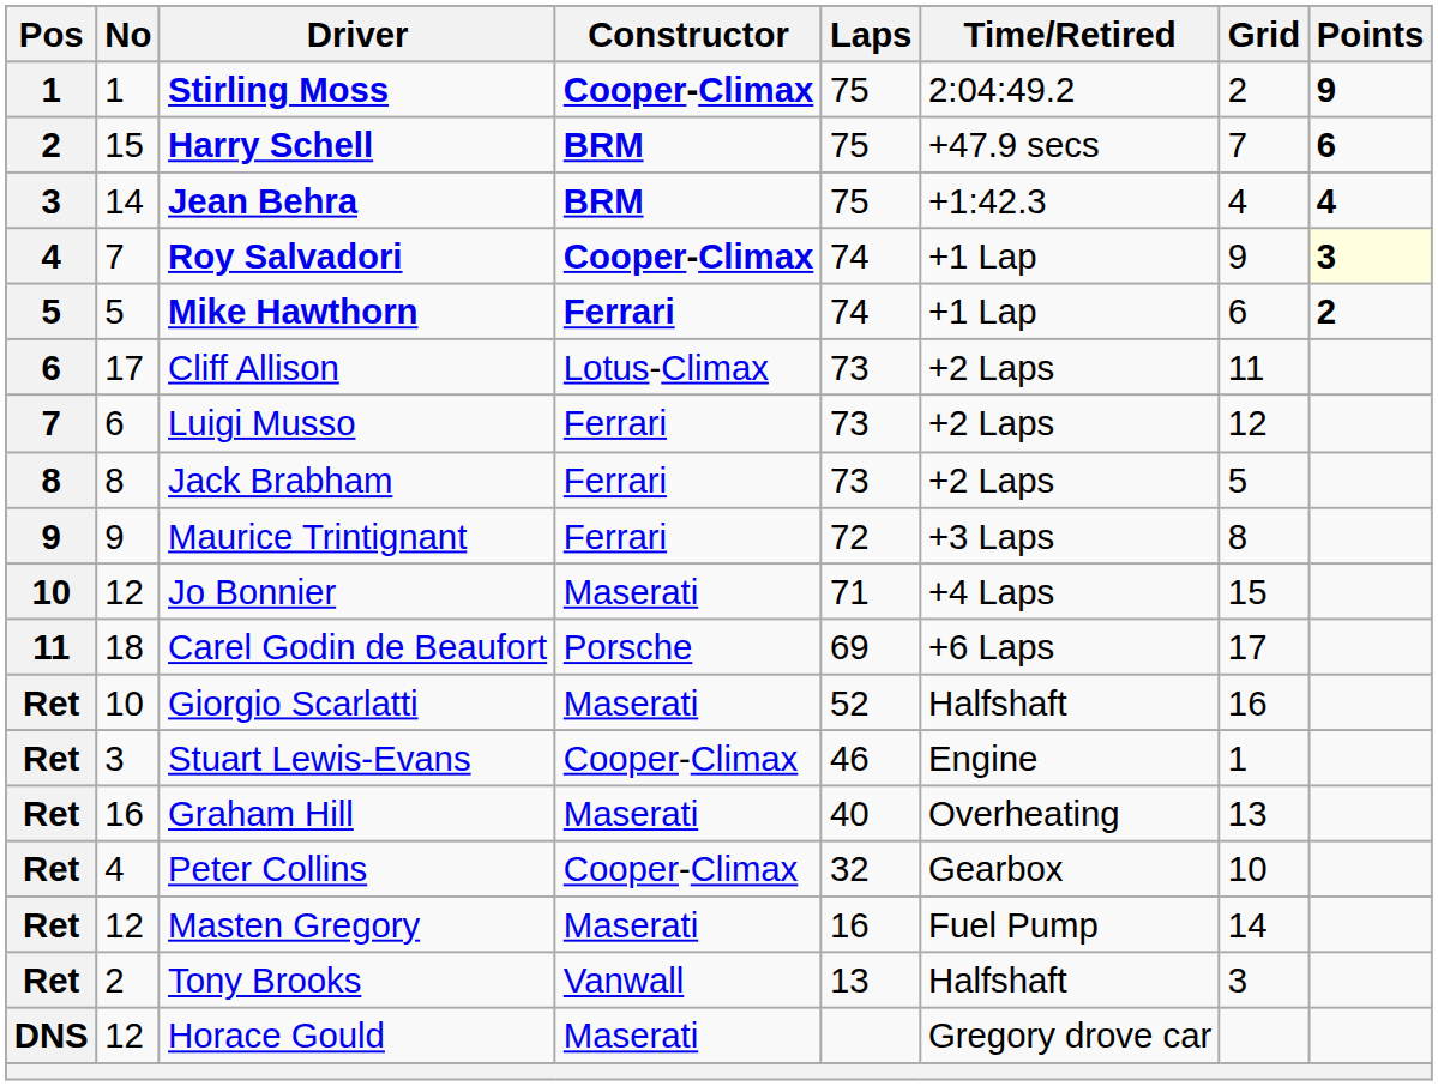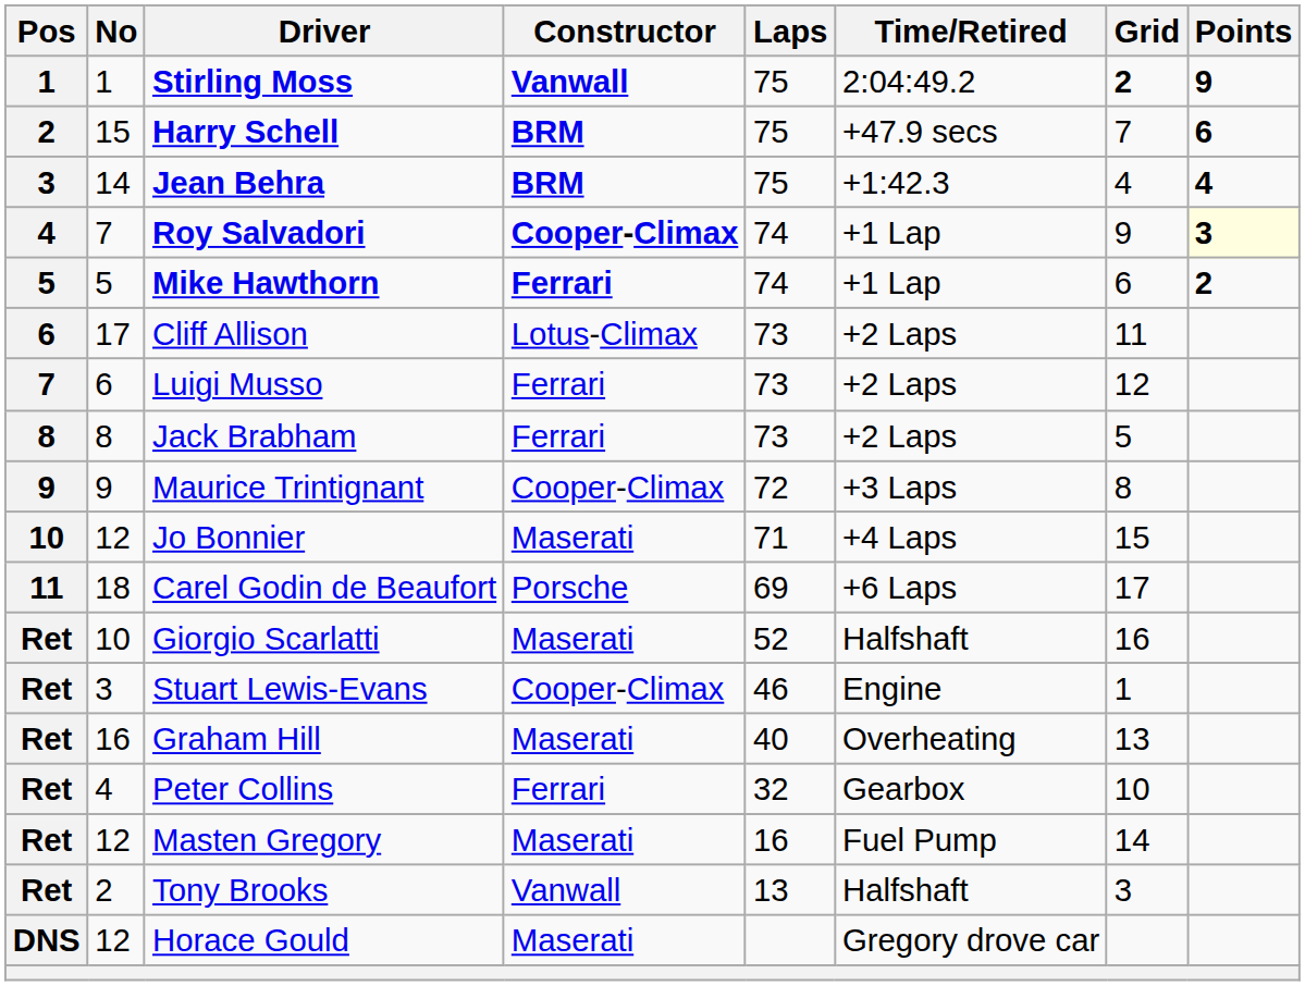 <table class="wikitable" style="font-size: 95%;">
 <tr>
 <th>Pos</th>
 <th>No</th>
 <th>Driver</th>
 <th>Constructor</th>
 <th>Laps</th>
 <th>Time/Retired</th>
 <th>Grid</th>
 <th>Points</th>
 </tr>
 <tr>
 <th>1</th>
 <td>1</td>
 <td> <strong><a href='#'>Stirling Moss</a></strong></td>
-<td><strong><a href='#'>Cooper</a>-<a href='#'>Climax</a></strong></td>
+<td><strong><a href='#'>Vanwall</a></strong></td>
 <td>75</td>
 <td>2:04:49.2</td>
-<td>2</td>
+<td><strong>2</strong></td>
 <td><strong>9</strong></td>
 </tr>
 <tr>
 <th>2</th>
 <td>15</td>
 <td> <strong><a href='#'>Harry Schell</a></strong></td>
 <td><strong><a href='#'>BRM</a></strong></td>
 <td>75</td>
 <td>+47.9 secs</td>
 <td>7</td>
 <td><strong>6</strong></td>
 </tr>
 <tr>
 <th>3</th>
 <td>14</td>
 <td> <strong><a href='#'>Jean Behra</a></strong></td>
 <td><strong><a href='#'>BRM</a></strong></td>
 <td>75</td>
 <td>+1:42.3</td>
 <td>4</td>
 <td><strong>4</strong></td>
 </tr>
 <tr>
 <th>4</th>
 <td>7</td>
 <td> <strong><a href='#'>Roy Salvadori</a></strong></td>
 <td><strong><a href='#'>Cooper</a>-<a href='#'>Climax</a></strong></td>
 <td>74</td>
 <td>+1 Lap</td>
 <td>9</td>
 <td style="background: lightyellow;"><strong>3</strong></td>
 </tr>
 <tr>
 <th>5</th>
 <td>5</td>
 <td> <strong><a href='#'>Mike Hawthorn</a></strong></td>
 <td><strong><a href='#'>Ferrari</a></strong></td>
 <td>74</td>
 <td>+1 Lap</td>
 <td>6</td>
 <td><strong>2</strong></td>
 </tr>
 <tr>
 <th>6</th>
 <td>17</td>
 <td> <a href='#'>Cliff Allison</a></td>
 <td><a href='#'>Lotus</a>-<a href='#'>Climax</a></td>
 <td>73</td>
 <td>+2 Laps</td>
 <td>11</td>
 <td></td>
 </tr>
 <tr>
 <th>7</th>
 <td>6</td>
 <td> <a href='#'>Luigi Musso</a></td>
 <td><a href='#'>Ferrari</a></td>
 <td>73</td>
 <td>+2 Laps</td>
 <td>12</td>
 <td></td>
 </tr>
 <tr>
 <th>8</th>
 <td>8</td>
 <td> <a href='#'>Jack Brabham</a></td>
 <td><a href='#'>Ferrari</a></td>
 <td>73</td>
 <td>+2 Laps</td>
 <td>5</td>
 <td></td>
 </tr>
 <tr>
 <th>9</th>
 <td>9</td>
 <td> <a href='#'>Maurice Trintignant</a></td>
-<td><a href='#'>Ferrari</a></td>
+<td><a href='#'>Cooper</a>-<a href='#'>Climax</a></td>
 <td>72</td>
 <td>+3 Laps</td>
 <td>8</td>
 <td></td>
 </tr>
 <tr>
 <th>10</th>
 <td>12</td>
 <td> <a href='#'>Jo Bonnier</a></td>
 <td><a href='#'>Maserati</a></td>
 <td>71</td>
 <td>+4 Laps</td>
 <td>15</td>
 <td></td>
 </tr>
 <tr>
 <th>11</th>
 <td>18</td>
 <td> <a href='#'>Carel Godin de Beaufort</a></td>
 <td><a href='#'>Porsche</a></td>
 <td>69</td>
 <td>+6 Laps</td>
 <td>17</td>
 <td></td>
 </tr>
 <tr>
 <th>Ret</th>
 <td>10</td>
 <td> <a href='#'>Giorgio Scarlatti</a></td>
 <td><a href='#'>Maserati</a></td>
 <td>52</td>
 <td>Halfshaft</td>
 <td>16</td>
 <td></td>
 </tr>
 <tr>
 <th>Ret</th>
 <td>3</td>
 <td> <a href='#'>Stuart Lewis-Evans</a></td>
 <td><a href='#'>Cooper</a>-<a href='#'>Climax</a></td>
 <td>46</td>
 <td>Engine</td>
 <td>1</td>
 <td></td>
 </tr>
 <tr>
 <th>Ret</th>
 <td>16</td>
 <td> <a href='#'>Graham Hill</a></td>
 <td><a href='#'>Maserati</a></td>
 <td>40</td>
 <td>Overheating</td>
 <td>13</td>
 <td></td>
 </tr>
 <tr>
 <th>Ret</th>
 <td>4</td>
 <td> <a href='#'>Peter Collins</a></td>
-<td><a href='#'>Cooper</a>-<a href='#'>Climax</a></td>
+<td><a href='#'>Ferrari</a></td>
 <td>32</td>
 <td>Gearbox</td>
 <td>10</td>
 <td></td>
 </tr>
 <tr>
 <th>Ret</th>
 <td>12</td>
 <td> <a href='#'>Masten Gregory</a></td>
 <td><a href='#'>Maserati</a></td>
 <td>16</td>
 <td>Fuel Pump</td>
 <td>14</td>
 <td></td>
 </tr>
 <tr>
 <th>Ret</th>
 <td>2</td>
 <td> <a href='#'>Tony Brooks</a></td>
 <td><a href='#'>Vanwall</a></td>
 <td>13</td>
 <td>Halfshaft</td>
 <td>3</td>
 <td></td>
 </tr>
 <tr>
 <th>DNS</th>
 <td>12</td>
 <td> <a href='#'>Horace Gould</a></td>
 <td><a href='#'>Maserati</a></td>
 <td></td>
 <td>Gregory drove car</td>
 <td></td>
 <td></td>
 </tr>
 <tr>
 <th colspan="8"></th>
 </tr>
 </table>
